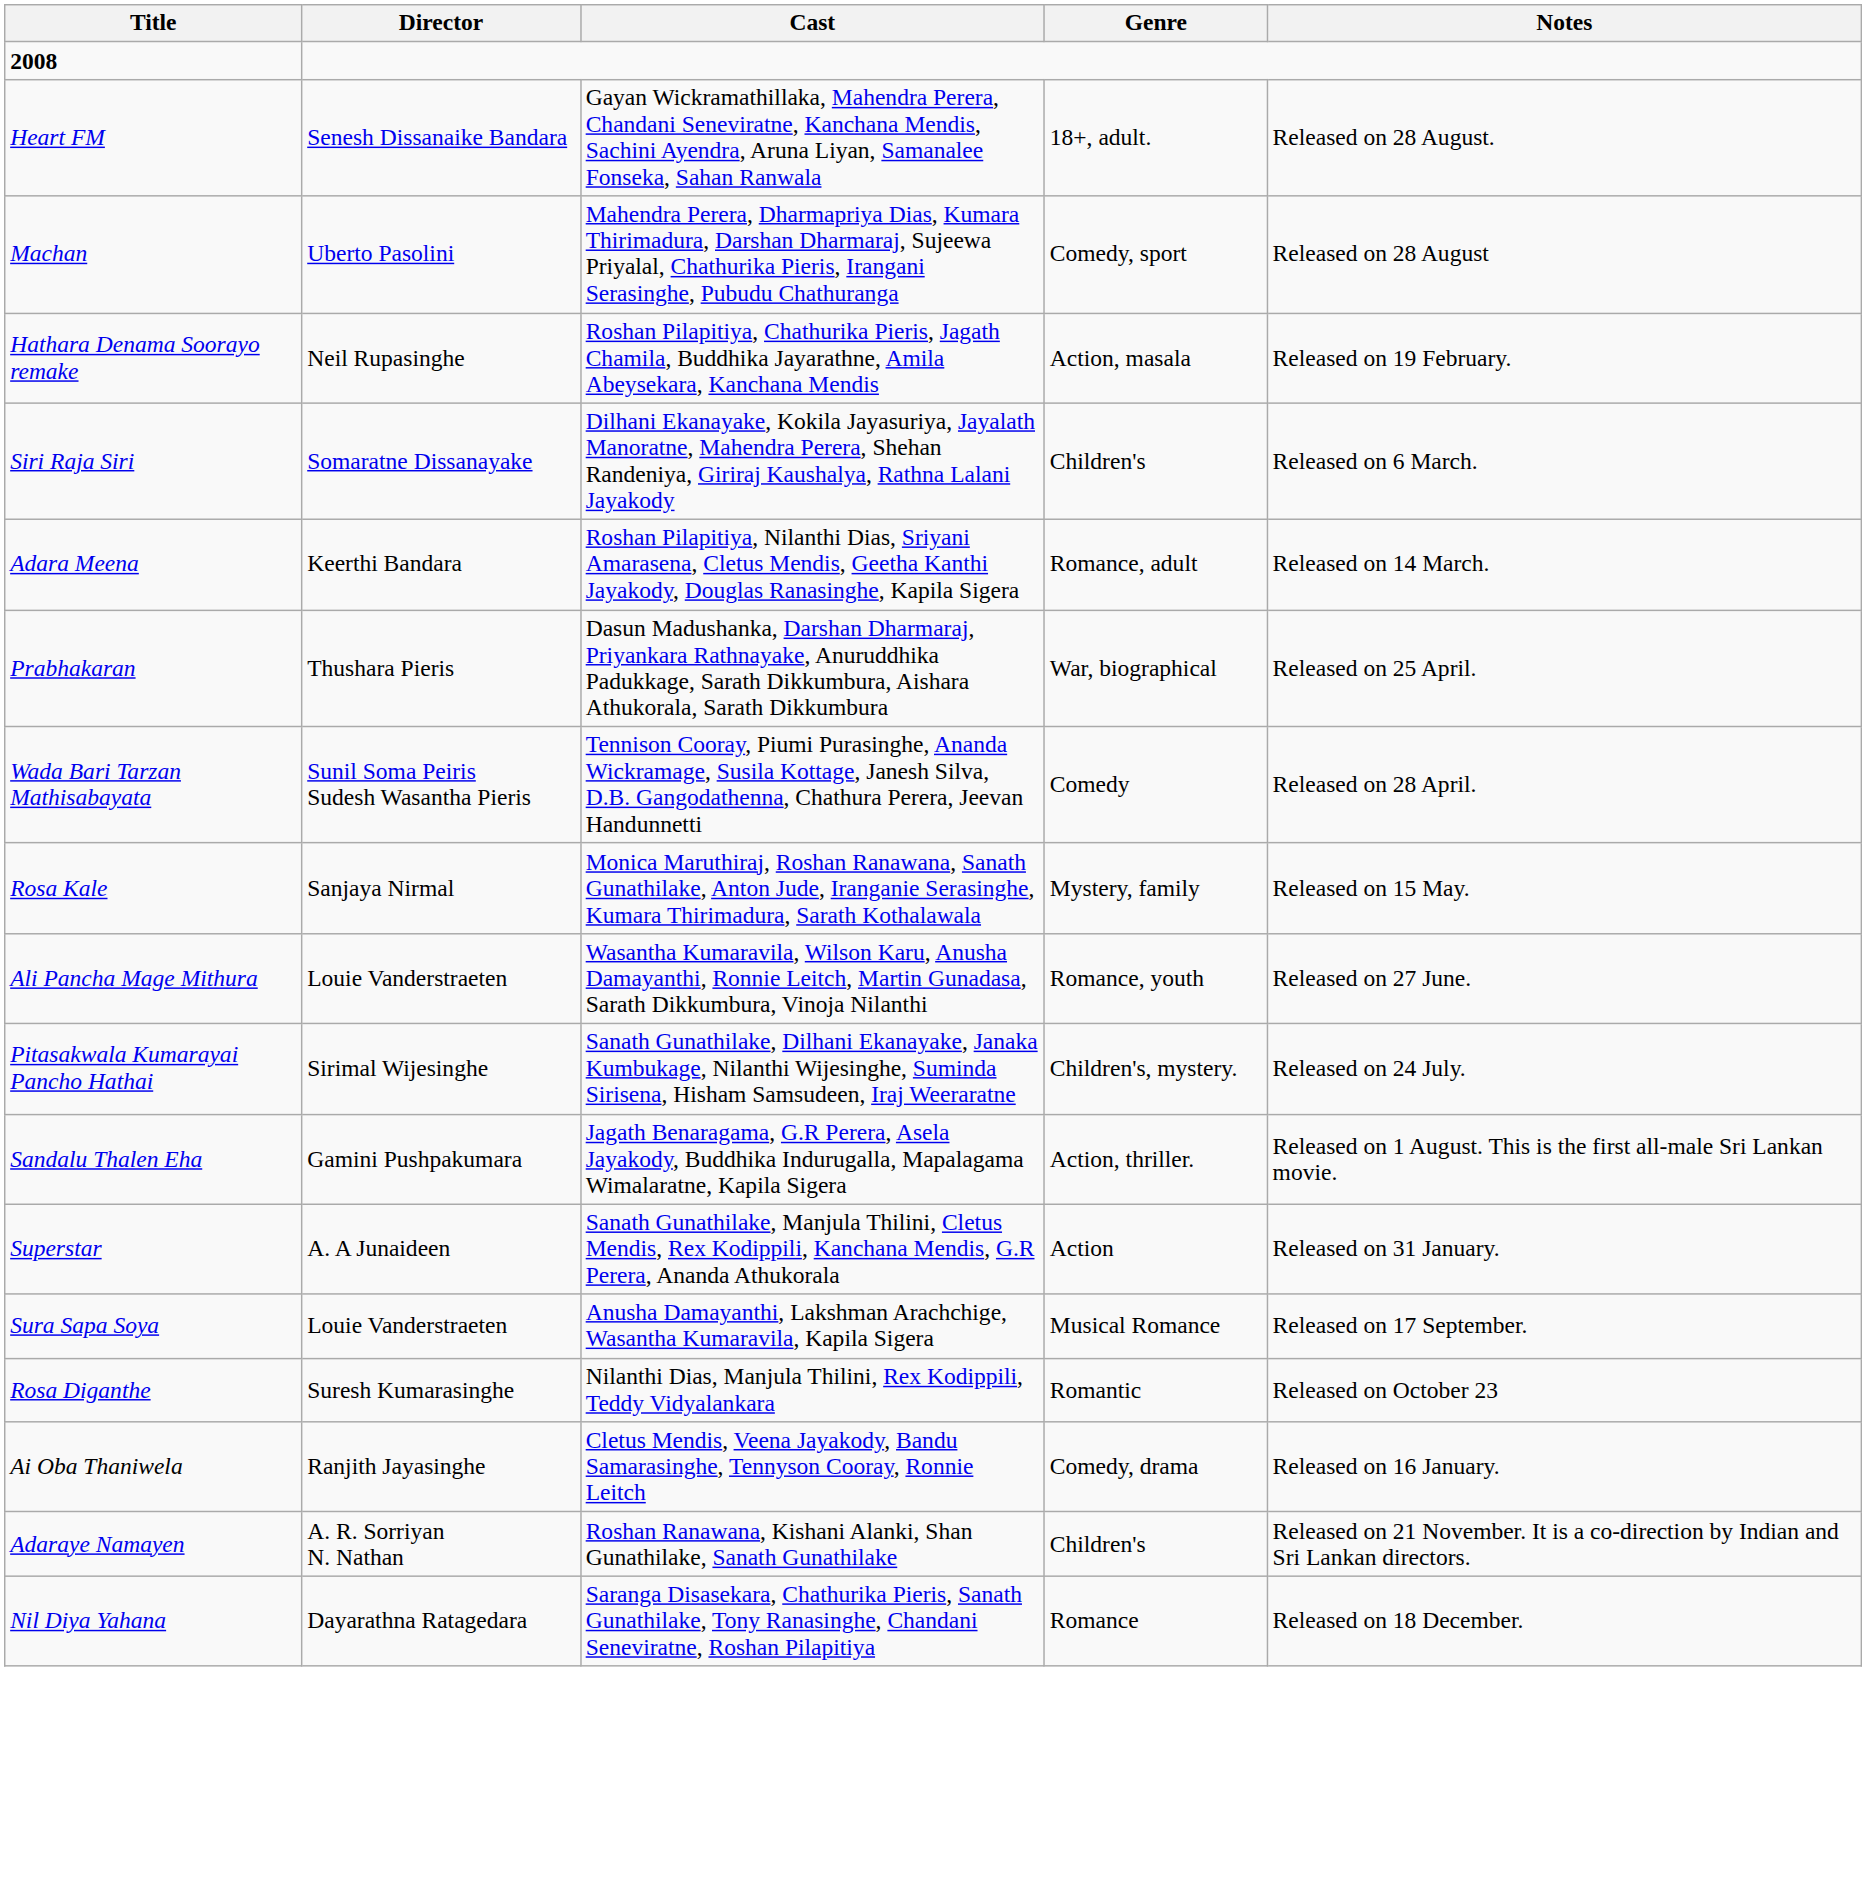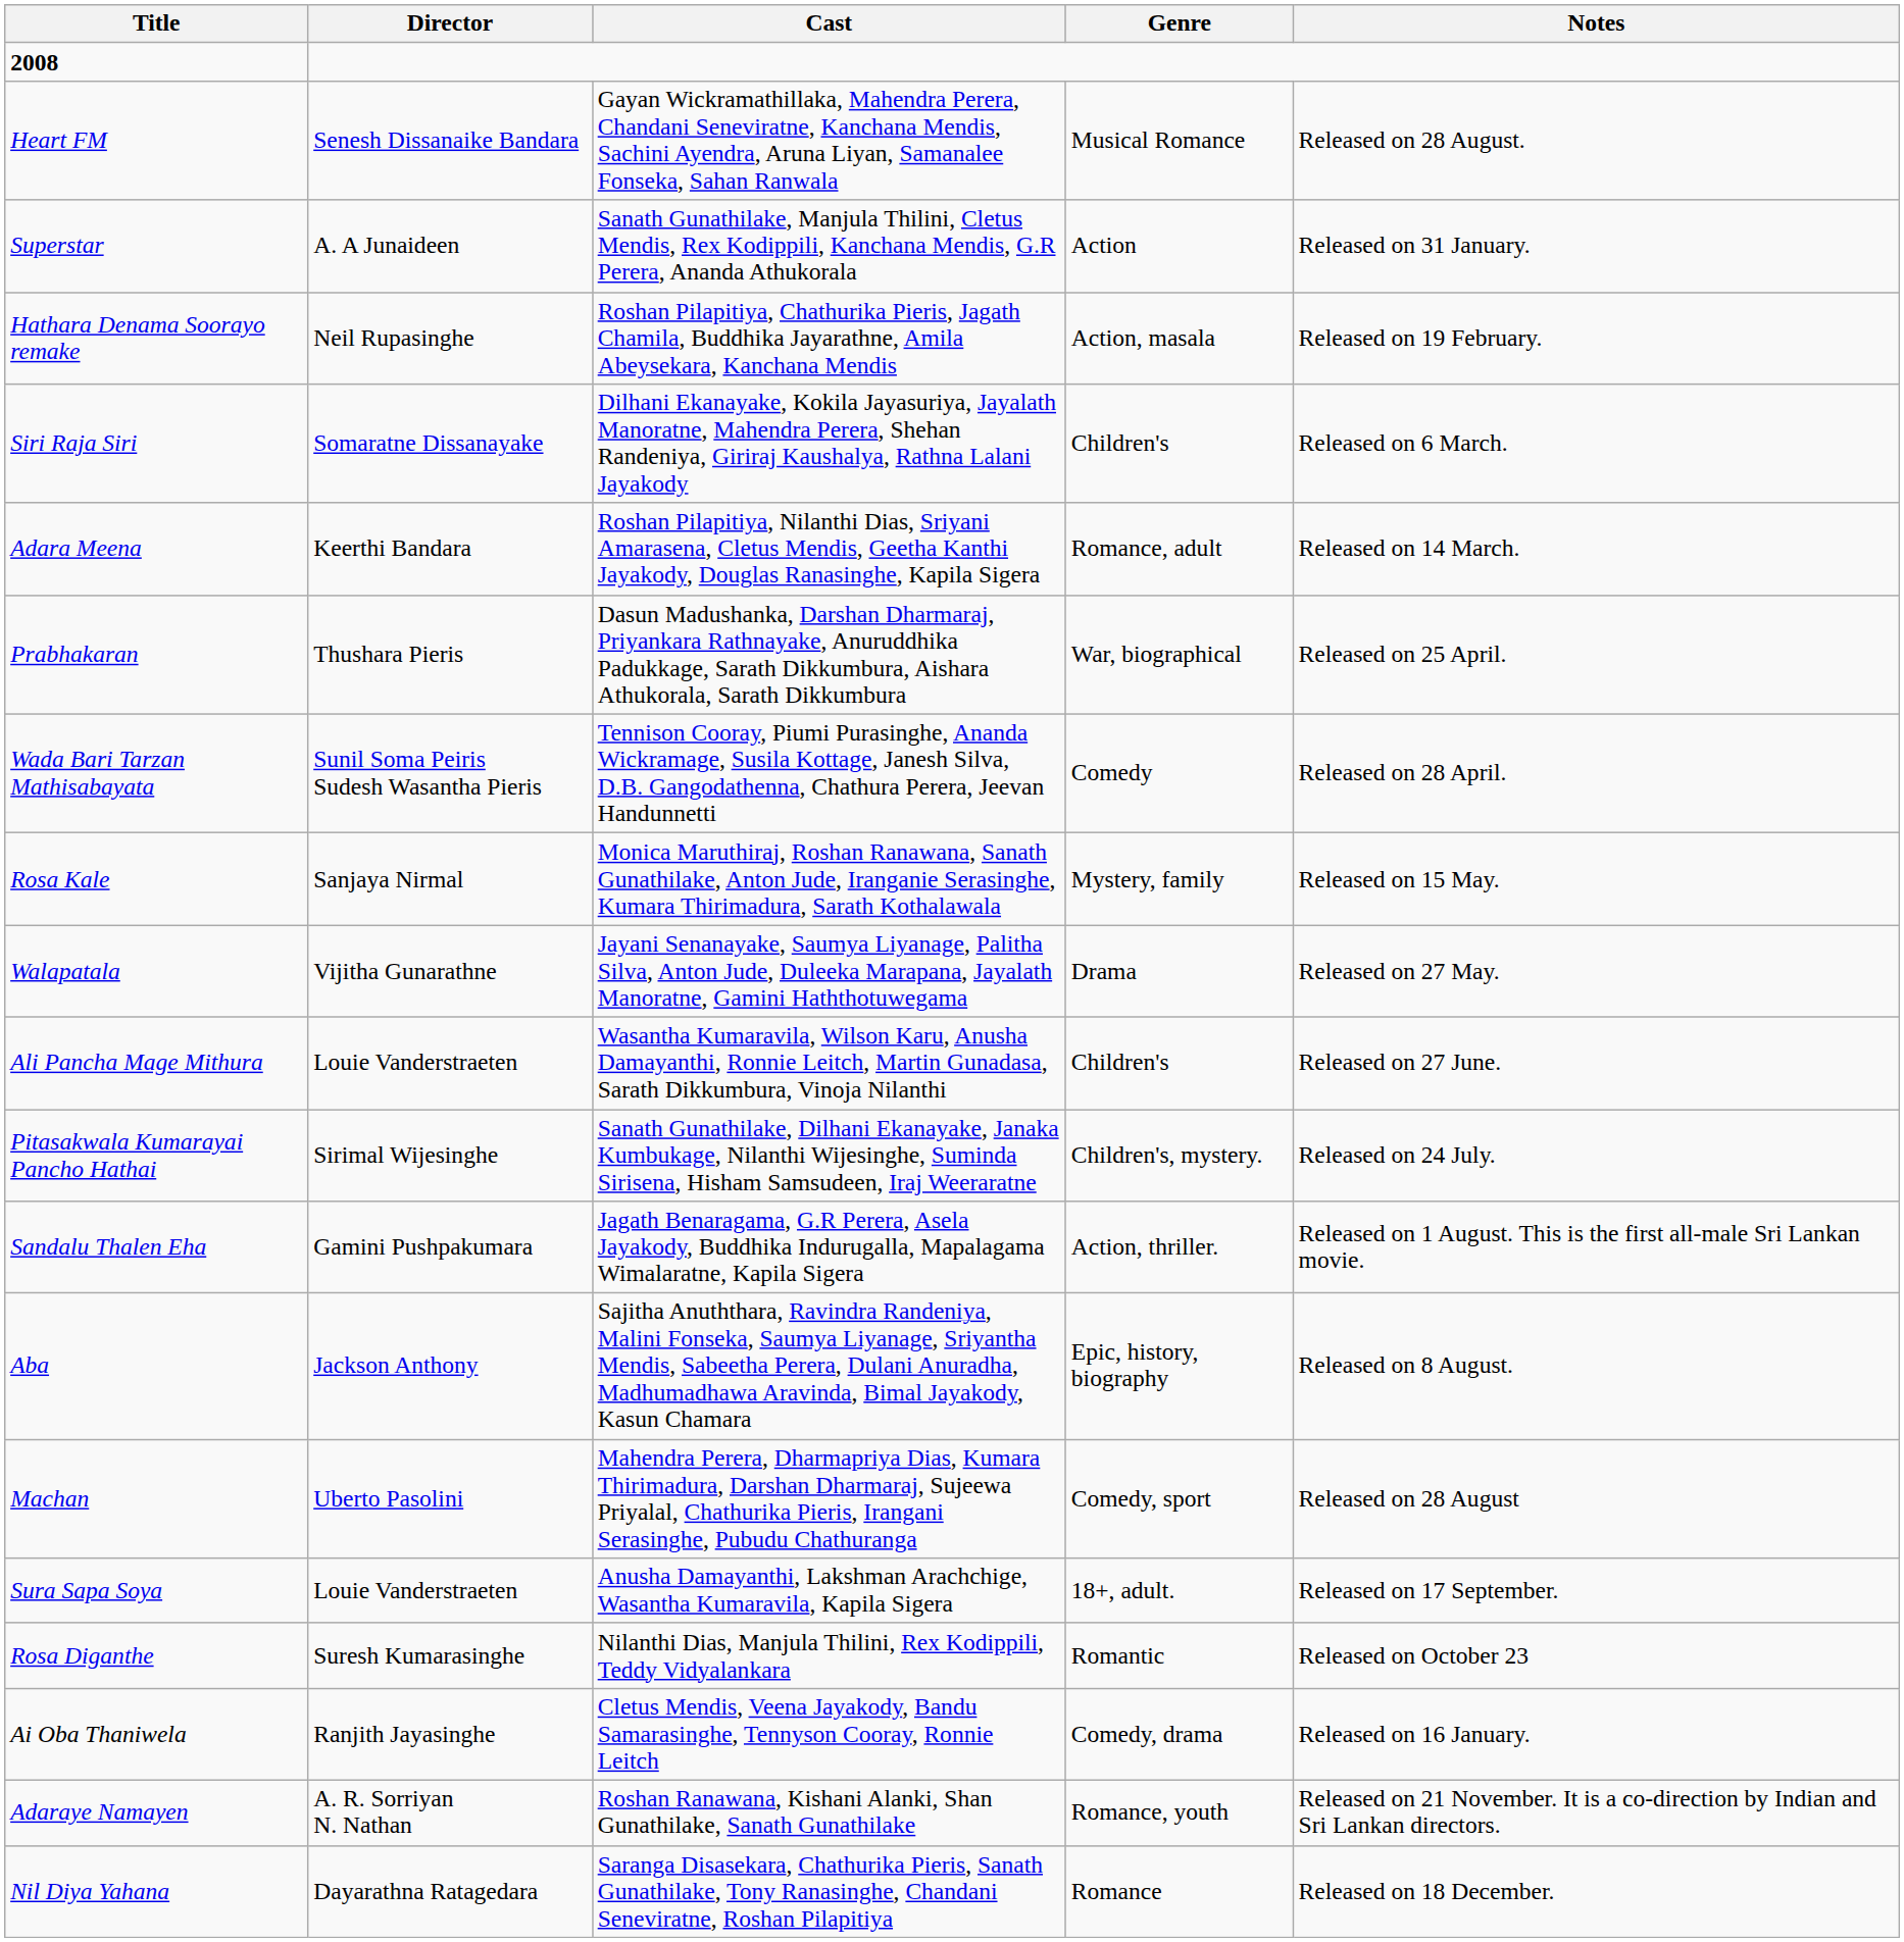 <table class="wikitable" style="width:100%;">
 <tr>
 <th style="width:16%;">Title</th>
 <th style="width:15%;">Director</th>
 <th style="width:25%;">Cast</th>
 <th style="width:12%;">Genre</th>
 <th style="width:32%;">Notes</th>
 </tr>
 <tr>
 <td><strong>2008</strong></td>
 </tr>
 <tr>
 <td><em><a href='#'>Heart FM</a></em></td>
 <td><a href='#'>Senesh Dissanaike Bandara</a></td>
 <td>Gayan Wickramathillaka, <a href='#'>Mahendra Perera</a>, <a href='#'>Chandani Seneviratne</a>, <a href='#'>Kanchana Mendis</a>, <a href='#'>Sachini Ayendra</a>, Aruna Liyan, <a href='#'>Samanalee Fonseka</a>, <a href='#'>Sahan Ranwala</a></td>
-<td>18+, adult.</td>
+<td>Musical Romance</td>
 <td>Released on 28 August.</td>
 </tr>
 <tr>
-<td><em><a href='#'>Machan</a></em></td>
-<td><a href='#'>Uberto Pasolini</a></td>
-<td><a href='#'>Mahendra Perera</a>, <a href='#'>Dharmapriya Dias</a>, <a href='#'>Kumara Thirimadura</a>, <a href='#'>Darshan Dharmaraj</a>, Sujeewa Priyalal, <a href='#'>Chathurika Pieris</a>, <a href='#'>Irangani Serasinghe</a>, <a href='#'>Pubudu Chathuranga</a></td>
-<td>Comedy, sport</td>
-<td>Released on 28 August</td>
+<td><em><a href='#'>Superstar</a></em></td>
+<td>A. A Junaideen</td>
+<td><a href='#'>Sanath Gunathilake</a>, Manjula Thilini, <a href='#'>Cletus Mendis</a>, <a href='#'>Rex Kodippili</a>, <a href='#'>Kanchana Mendis</a>, <a href='#'>G.R Perera</a>, Ananda Athukorala</td>
+<td>Action</td>
+<td>Released on 31 January.</td>
 </tr>
 <tr>
 <td><em><a href='#'>Hathara Denama Soorayo remake</a></em></td>
 <td>Neil Rupasinghe</td>
 <td><a href='#'>Roshan Pilapitiya</a>, <a href='#'>Chathurika Pieris</a>, <a href='#'>Jagath Chamila</a>, Buddhika Jayarathne, <a href='#'>Amila Abeysekara</a>, <a href='#'>Kanchana Mendis</a></td>
 <td>Action, masala</td>
 <td>Released on 19 February.</td>
 </tr>
 <tr>
 <td><em><a href='#'>Siri Raja Siri</a></em></td>
 <td><a href='#'>Somaratne Dissanayake</a></td>
 <td><a href='#'>Dilhani Ekanayake</a>, Kokila Jayasuriya, <a href='#'>Jayalath Manoratne</a>, <a href='#'>Mahendra Perera</a>, Shehan Randeniya, <a href='#'>Giriraj Kaushalya</a>, <a href='#'>Rathna Lalani Jayakody</a></td>
 <td>Children's</td>
 <td>Released on 6 March.</td>
 </tr>
 <tr>
 <td><em><a href='#'>Adara Meena</a></em></td>
 <td>Keerthi Bandara</td>
 <td><a href='#'>Roshan Pilapitiya</a>, Nilanthi Dias, <a href='#'>Sriyani Amarasena</a>, <a href='#'>Cletus Mendis</a>, <a href='#'>Geetha Kanthi Jayakody</a>, <a href='#'>Douglas Ranasinghe</a>, Kapila Sigera</td>
 <td>Romance, adult</td>
 <td>Released on 14 March.</td>
 </tr>
 <tr>
 <td><em><a href='#'>Prabhakaran</a></em></td>
 <td>Thushara Pieris</td>
 <td>Dasun Madushanka, <a href='#'>Darshan Dharmaraj</a>, <a href='#'>Priyankara Rathnayake</a>, Anuruddhika Padukkage, Sarath Dikkumbura, Aishara Athukorala, Sarath Dikkumbura</td>
 <td>War, biographical</td>
 <td>Released on 25 April.</td>
 </tr>
 <tr>
 <td><em><a href='#'>Wada Bari Tarzan Mathisabayata</a></em></td>
 <td><a href='#'>Sunil Soma Peiris</a> <br> Sudesh Wasantha Pieris</td>
 <td><a href='#'>Tennison Cooray</a>, Piumi Purasinghe, <a href='#'>Ananda Wickramage</a>, <a href='#'>Susila Kottage</a>, Janesh Silva, <a href='#'>D.B. Gangodathenna</a>, Chathura Perera, Jeevan Handunnetti</td>
 <td>Comedy</td>
 <td>Released on 28 April.</td>
 </tr>
 <tr>
 <td><em><a href='#'>Rosa Kale</a></em></td>
 <td>Sanjaya Nirmal</td>
 <td><a href='#'>Monica Maruthiraj</a>, <a href='#'>Roshan Ranawana</a>, <a href='#'>Sanath Gunathilake</a>, <a href='#'>Anton Jude</a>, <a href='#'>Iranganie Serasinghe</a>, <a href='#'>Kumara Thirimadura</a>, <a href='#'>Sarath Kothalawala</a></td>
 <td>Mystery, family</td>
 <td>Released on 15 May.</td>
 </tr>
 <tr>
+<td><em><a href='#'>Walapatala</a></em></td>
+<td>Vijitha Gunarathne</td>
+<td><a href='#'>Jayani Senanayake</a>, <a href='#'>Saumya Liyanage</a>, <a href='#'>Palitha Silva</a>, <a href='#'>Anton Jude</a>, <a href='#'>Duleeka Marapana</a>, <a href='#'>Jayalath Manoratne</a>, <a href='#'>Gamini Haththotuwegama</a></td>
+<td>Drama</td>
+<td>Released on 27 May.</td>
+</tr>
+<tr>
 <td><em><a href='#'>Ali Pancha Mage Mithura</a></em></td>
 <td>Louie Vanderstraeten</td>
 <td><a href='#'>Wasantha Kumaravila</a>, <a href='#'>Wilson Karu</a>, <a href='#'>Anusha Damayanthi</a>, <a href='#'>Ronnie Leitch</a>, <a href='#'>Martin Gunadasa</a>, Sarath Dikkumbura, Vinoja Nilanthi</td>
-<td>Romance, youth</td>
+<td>Children's</td>
 <td>Released on 27 June.</td>
 </tr>
 <tr>
 <td><em><a href='#'>Pitasakwala Kumarayai Pancho Hathai</a></em></td>
 <td>Sirimal Wijesinghe</td>
 <td><a href='#'>Sanath Gunathilake</a>, <a href='#'>Dilhani Ekanayake</a>, <a href='#'>Janaka Kumbukage</a>, Nilanthi Wijesinghe, <a href='#'>Suminda Sirisena</a>, Hisham Samsudeen, <a href='#'>Iraj Weeraratne</a></td>
 <td>Children's, mystery.</td>
 <td>Released on 24 July.</td>
 </tr>
 <tr>
 <td><em><a href='#'>Sandalu Thalen Eha</a></em></td>
 <td>Gamini Pushpakumara</td>
 <td><a href='#'>Jagath Benaragama</a>, <a href='#'>G.R Perera</a>, <a href='#'>Asela Jayakody</a>, Buddhika Indurugalla, Mapalagama Wimalaratne, Kapila Sigera</td>
 <td>Action, thriller.</td>
 <td>Released on 1 August. This is the first all-male Sri Lankan movie.</td>
 </tr>
 <tr>
-<td><em><a href='#'>Superstar</a></em></td>
-<td>A. A Junaideen</td>
-<td><a href='#'>Sanath Gunathilake</a>, Manjula Thilini, <a href='#'>Cletus Mendis</a>, <a href='#'>Rex Kodippili</a>, <a href='#'>Kanchana Mendis</a>, <a href='#'>G.R Perera</a>, Ananda Athukorala</td>
-<td>Action</td>
-<td>Released on 31 January.</td>
+<td><em><a href='#'>Aba</a></em></td>
+<td><a href='#'>Jackson Anthony</a></td>
+<td>Sajitha Anuththara, <a href='#'>Ravindra Randeniya</a>, <a href='#'>Malini Fonseka</a>, <a href='#'>Saumya Liyanage</a>, <a href='#'>Sriyantha Mendis</a>, <a href='#'>Sabeetha Perera</a>, <a href='#'>Dulani Anuradha</a>, <a href='#'>Madhumadhawa Aravinda</a>, <a href='#'>Bimal Jayakody</a>, Kasun Chamara</td>
+<td>Epic, history, biography</td>
+<td>Released on 8 August.</td>
+</tr>
+<tr>
+<td><em><a href='#'>Machan</a></em></td>
+<td><a href='#'>Uberto Pasolini</a></td>
+<td><a href='#'>Mahendra Perera</a>, <a href='#'>Dharmapriya Dias</a>, <a href='#'>Kumara Thirimadura</a>, <a href='#'>Darshan Dharmaraj</a>, Sujeewa Priyalal, <a href='#'>Chathurika Pieris</a>, <a href='#'>Irangani Serasinghe</a>, <a href='#'>Pubudu Chathuranga</a></td>
+<td>Comedy, sport</td>
+<td>Released on 28 August</td>
 </tr>
 <tr>
 <td><em><a href='#'>Sura Sapa Soya</a></em></td>
 <td>Louie Vanderstraeten</td>
 <td><a href='#'>Anusha Damayanthi</a>, Lakshman Arachchige, <a href='#'>Wasantha Kumaravila</a>, Kapila Sigera</td>
-<td>Musical Romance</td>
+<td>18+, adult.</td>
 <td>Released on 17 September.</td>
 </tr>
 <tr>
 <td><em><a href='#'>Rosa Diganthe</a></em></td>
 <td>Suresh Kumarasinghe</td>
 <td>Nilanthi Dias, Manjula Thilini, <a href='#'>Rex Kodippili</a>, <a href='#'>Teddy Vidyalankara</a></td>
 <td>Romantic</td>
 <td>Released on October 23</td>
 </tr>
 <tr>
 <td><em>Ai Oba Thaniwela</em></td>
 <td>Ranjith Jayasinghe</td>
 <td><a href='#'>Cletus Mendis</a>, <a href='#'>Veena Jayakody</a>, <a href='#'>Bandu Samarasinghe</a>, <a href='#'>Tennyson Cooray</a>, <a href='#'>Ronnie Leitch</a></td>
 <td>Comedy, drama</td>
 <td>Released on 16 January.</td>
 </tr>
 <tr>
 <td><em><a href='#'>Adaraye Namayen</a></em></td>
 <td>A. R. Sorriyan <br> N. Nathan</td>
 <td><a href='#'>Roshan Ranawana</a>, Kishani Alanki, Shan Gunathilake, <a href='#'>Sanath Gunathilake</a></td>
-<td>Children's</td>
+<td>Romance, youth</td>
 <td>Released on 21 November. It is a co-direction by Indian and Sri Lankan directors.</td>
 </tr>
 <tr>
 <td><em><a href='#'>Nil Diya Yahana</a></em></td>
 <td>Dayarathna Ratagedara</td>
 <td><a href='#'>Saranga Disasekara</a>, <a href='#'>Chathurika Pieris</a>, <a href='#'>Sanath Gunathilake</a>, <a href='#'>Tony Ranasinghe</a>, <a href='#'>Chandani Seneviratne</a>, <a href='#'>Roshan Pilapitiya</a></td>
 <td>Romance</td>
 <td>Released on 18 December.</td>
 </tr>
 </table>
